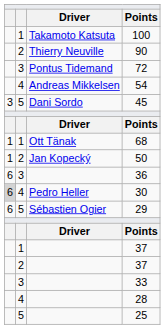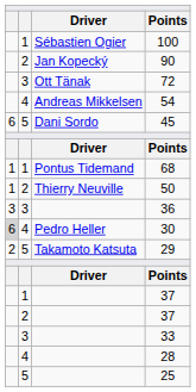 <table class="wikitable" style="font-size: 85%;">
 <tr>
 <td style="background-color:#EAECF0; text-align:center" colspan="4"></td>
 </tr>
 <tr>
 <th></th>
 <th></th>
 <th>Driver</th>
 <th>Points</th>
 </tr>
 <tr>
 <td align="left"></td>
 <td align="center">1</td>
-<td> <a href='#'>Takamoto Katsuta</a></td>
+<td> <a href='#'>Sébastien Ogier</a></td>
 <td align="center">100</td>
 </tr>
 <tr>
 <td align="left"></td>
 <td align="center">2</td>
-<td> <a href='#'>Thierry Neuville</a></td>
+<td> <a href='#'>Jan Kopecký</a></td>
 <td align="center">90</td>
 </tr>
 <tr>
 <td align="left"></td>
 <td align="center">3</td>
-<td> <a href='#'>Pontus Tidemand</a></td>
+<td> <a href='#'>Ott Tänak</a></td>
 <td align="center">72</td>
 </tr>
 <tr>
 <td align="left"></td>
 <td align="center">4</td>
 <td> <a href='#'>Andreas Mikkelsen</a></td>
 <td align="center">54</td>
 </tr>
 <tr>
-<td align="left"> 3</td>
+<td align="left"> 6</td>
 <td align="center">5</td>
 <td> <a href='#'>Dani Sordo</a></td>
 <td align="center">45</td>
 </tr>
 <tr>
 <td style="background-color:#EAECF0; text-align:center" colspan="4"></td>
 </tr>
 <tr>
 <th></th>
 <th></th>
 <th>Driver</th>
 <th>Points</th>
 </tr>
 <tr>
 <td align="left"> 1</td>
 <td align="center">1</td>
-<td> <a href='#'>Ott Tänak</a></td>
+<td> <a href='#'>Pontus Tidemand</a></td>
 <td align="center">68</td>
 </tr>
 <tr>
 <td align="left"> 1</td>
 <td align="center">2</td>
-<td> <a href='#'>Jan Kopecký</a></td>
+<td> <a href='#'>Thierry Neuville</a></td>
 <td align="center">50</td>
 </tr>
 <tr>
-<td align="left"> 6</td>
+<td align="left"> 3</td>
 <td align="center">3</td>
 <td></td>
 <td align="center">36</td>
 </tr>
 <tr>
 <td align="left" style="background: lightgrey;"> 6</td>
 <td align="center">4</td>
 <td> <a href='#'>Pedro Heller</a></td>
 <td align="center">30</td>
 </tr>
 <tr>
-<td align="left"> 6</td>
+<td align="left"> 2</td>
 <td align="center">5</td>
-<td> <a href='#'>Sébastien Ogier</a></td>
+<td> <a href='#'>Takamoto Katsuta</a></td>
 <td align="center">29</td>
 </tr>
 <tr>
 <td style="background-color:#EAECF0; text-align:center" colspan="4"></td>
 </tr>
 <tr>
 <th></th>
 <th></th>
 <th>Driver</th>
 <th>Points</th>
 </tr>
 <tr>
 <td align="left"></td>
 <td align="center">1</td>
 <td></td>
 <td align="center">37</td>
 </tr>
 <tr>
 <td align="left"></td>
 <td align="center">2</td>
 <td></td>
 <td align="center">37</td>
 </tr>
 <tr>
 <td align="left"></td>
 <td align="center">3</td>
 <td></td>
 <td align="center">33</td>
 </tr>
 <tr>
 <td align="left"></td>
 <td align="center">4</td>
 <td></td>
 <td align="center">28</td>
 </tr>
 <tr>
 <td align="left"></td>
 <td align="center">5</td>
 <td></td>
 <td align="center">25</td>
 </tr>
 </table>
